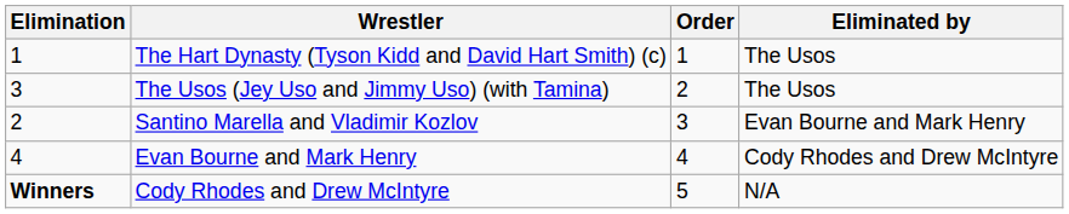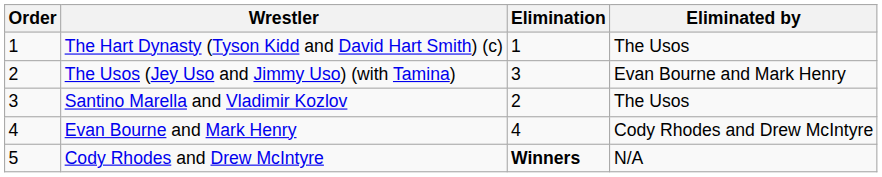 <table class="wikitable" border="1">
 <tr>
+<th>Order</th>
+<th>Wrestler</th>
 <th>Elimination</th>
-<th>Wrestler</th>
-<th>Order</th>
 <th>Eliminated by</th>
 </tr>
 <tr>
 <td>1</td>
 <td><a href='#'>The Hart Dynasty</a> (<a href='#'>Tyson Kidd</a> and <a href='#'>David Hart Smith</a>) (c)</td>
 <td>1</td>
 <td>The Usos</td>
 </tr>
 <tr>
+<td>2</td>
+<td><a href='#'>The Usos</a> (<a href='#'>Jey Uso</a> and <a href='#'>Jimmy Uso</a>) (with <a href='#'>Tamina</a>)</td>
 <td>3</td>
-<td><a href='#'>The Usos</a> (<a href='#'>Jey Uso</a> and <a href='#'>Jimmy Uso</a>) (with <a href='#'>Tamina</a>)</td>
+<td>Evan Bourne and Mark Henry</td>
+</tr>
+<tr>
+<td>3</td>
+<td><a href='#'>Santino Marella</a> and <a href='#'>Vladimir Kozlov</a></td>
 <td>2</td>
 <td>The Usos</td>
-</tr>
-<tr>
-<td>2</td>
-<td><a href='#'>Santino Marella</a> and <a href='#'>Vladimir Kozlov</a></td>
-<td>3</td>
-<td>Evan Bourne and Mark Henry</td>
 </tr>
 <tr>
 <td>4</td>
 <td><a href='#'>Evan Bourne</a> and <a href='#'>Mark Henry</a></td>
 <td>4</td>
 <td>Cody Rhodes and Drew McIntyre</td>
 </tr>
 <tr>
+<td>5</td>
+<td><a href='#'>Cody Rhodes</a> and <a href='#'>Drew McIntyre</a></td>
 <td><strong>Winners</strong></td>
-<td><a href='#'>Cody Rhodes</a> and <a href='#'>Drew McIntyre</a></td>
-<td>5</td>
 <td>N/A</td>
 </tr>
 </table>
